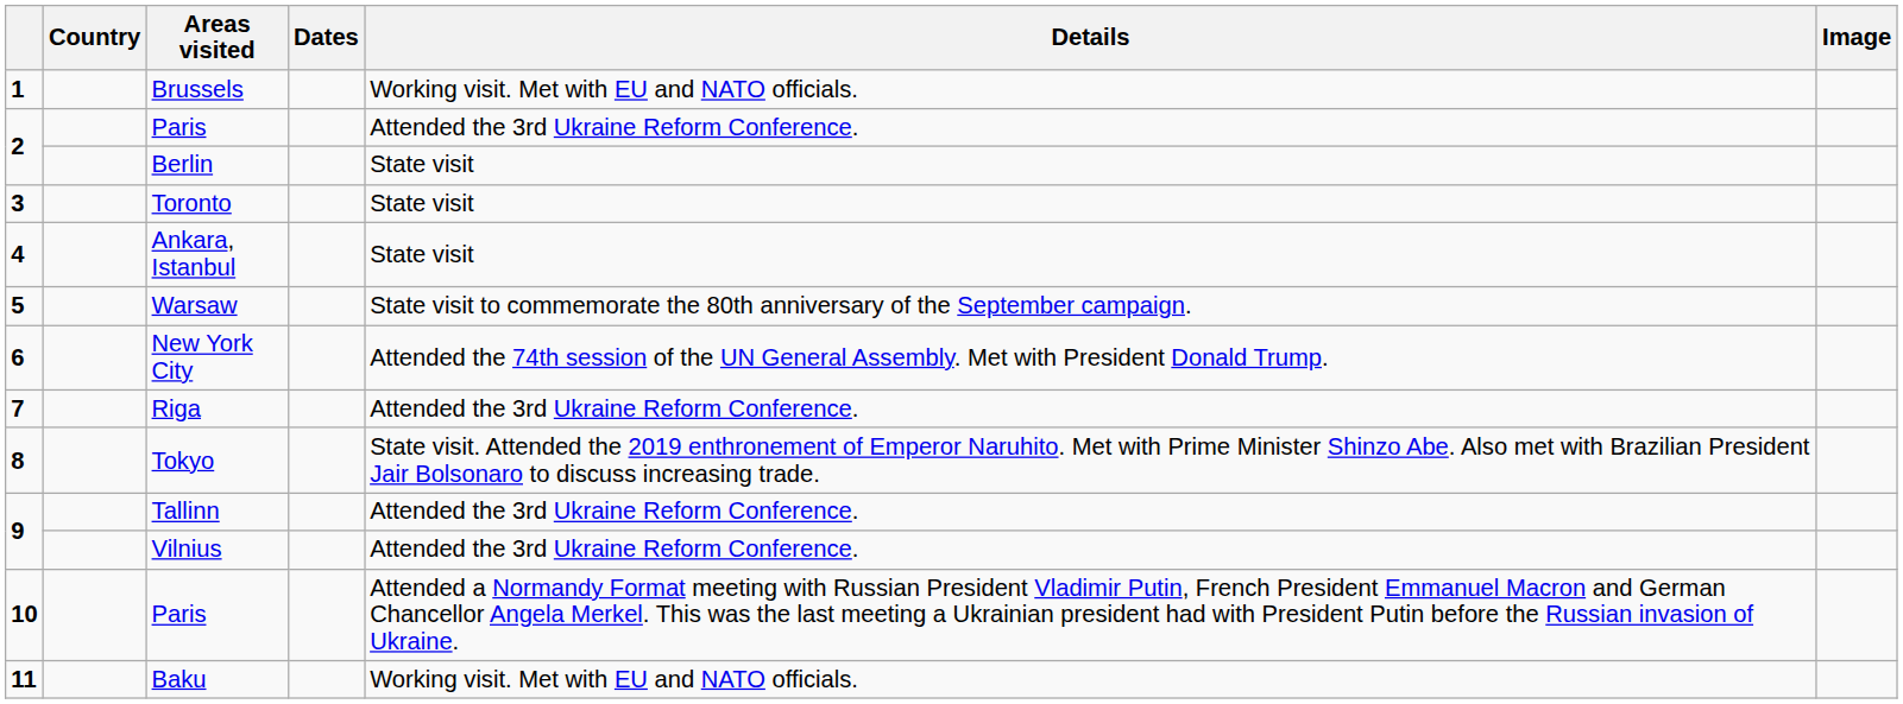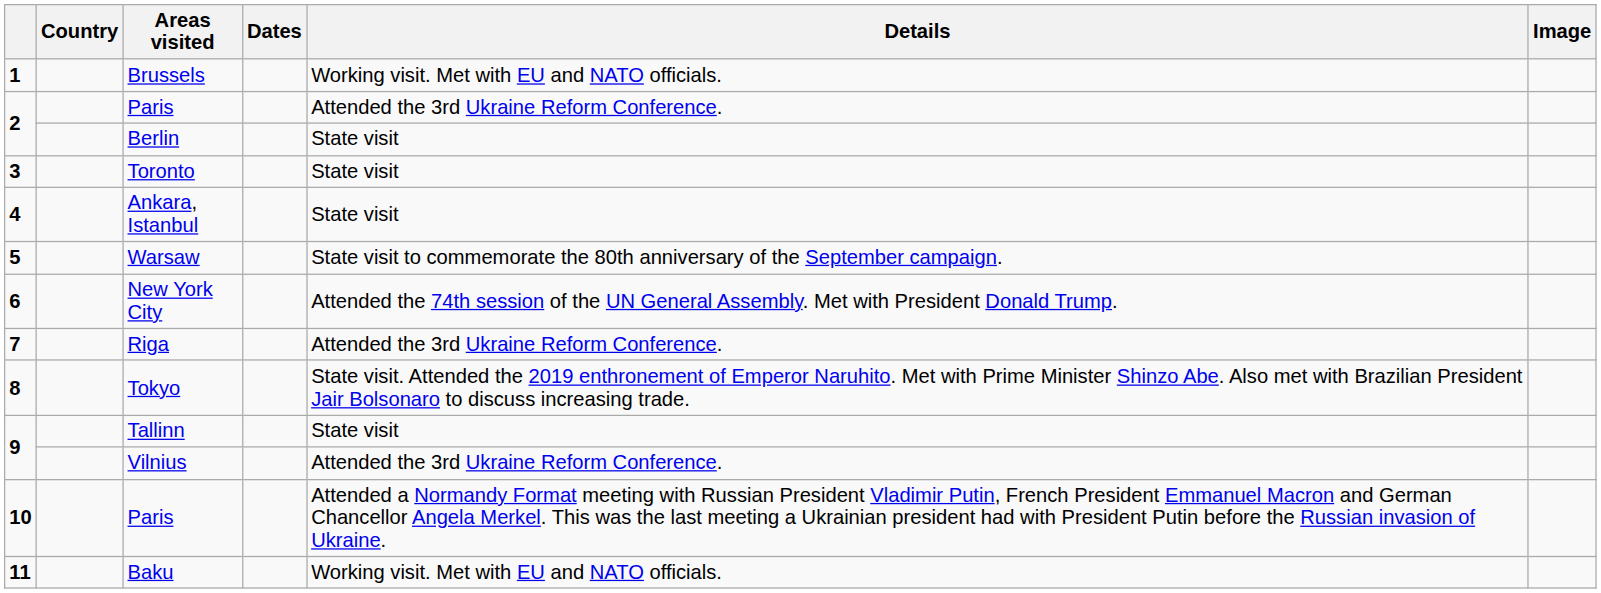 <table class="wikitable sortable" style="margin: 1em auto 1em auto">
 <tr>
 <th></th>
 <th>Country</th>
 <th>Areas visited</th>
 <th>Dates</th>
 <th>Details</th>
 <th class="unsortable">Image</th>
 </tr>
 <tr>
 <td><strong>1</strong></td>
 <td></td>
 <td><a href='#'>Brussels</a></td>
 <td></td>
 <td>Working visit. Met with <a href='#'>EU</a> and <a href='#'>NATO</a> officials.</td>
 <td></td>
 </tr>
 <tr>
 <td rowspan="2"><strong>2</strong></td>
 <td></td>
 <td><a href='#'>Paris</a></td>
 <td></td>
 <td>Attended the 3rd <a href='#'>Ukraine Reform Conference</a>.</td>
 <td></td>
 </tr>
 <tr>
 <td></td>
 <td><a href='#'>Berlin</a></td>
 <td></td>
 <td>State visit</td>
 <td></td>
 </tr>
 <tr>
 <td><strong>3</strong></td>
 <td></td>
 <td><a href='#'>Toronto</a></td>
 <td></td>
 <td>State visit</td>
 <td></td>
 </tr>
 <tr>
 <td><strong>4</strong></td>
 <td></td>
 <td><a href='#'>Ankara</a>, <a href='#'>Istanbul</a></td>
 <td></td>
 <td>State visit</td>
 <td></td>
 </tr>
 <tr>
 <td><strong>5</strong></td>
 <td></td>
 <td><a href='#'>Warsaw</a></td>
 <td></td>
 <td>State visit to commemorate the 80th anniversary of the <a href='#'>September campaign</a>.</td>
 <td></td>
 </tr>
 <tr>
 <td><strong>6</strong></td>
 <td></td>
 <td><a href='#'>New York City</a></td>
 <td></td>
 <td>Attended the <a href='#'>74th session</a> of the <a href='#'>UN General Assembly</a>. Met with President <a href='#'>Donald Trump</a>.</td>
 <td></td>
 </tr>
 <tr>
 <td><strong>7</strong></td>
 <td></td>
 <td><a href='#'>Riga</a></td>
 <td></td>
 <td>Attended the 3rd <a href='#'>Ukraine Reform Conference</a>.</td>
 <td></td>
 </tr>
 <tr>
 <td><strong>8</strong></td>
 <td></td>
 <td><a href='#'>Tokyo</a></td>
 <td></td>
 <td>State visit. Attended the <a href='#'>2019 enthronement of Emperor Naruhito</a>. Met with Prime Minister <a href='#'>Shinzo Abe</a>. Also met with Brazilian President <a href='#'>Jair Bolsonaro</a> to discuss increasing trade.</td>
 <td></td>
 </tr>
 <tr>
 <td rowspan="2"><strong>9</strong></td>
 <td></td>
 <td><a href='#'>Tallinn</a></td>
 <td></td>
-<td>Attended the 3rd <a href='#'>Ukraine Reform Conference</a>.</td>
+<td>State visit</td>
 <td></td>
 </tr>
 <tr>
 <td></td>
 <td><a href='#'>Vilnius</a></td>
 <td></td>
 <td>Attended the 3rd <a href='#'>Ukraine Reform Conference</a>.</td>
 <td></td>
 </tr>
 <tr>
 <td><strong>10</strong></td>
 <td></td>
 <td><a href='#'>Paris</a></td>
 <td></td>
 <td>Attended a <a href='#'>Normandy Format</a> meeting with Russian President <a href='#'>Vladimir Putin</a>, French President <a href='#'>Emmanuel Macron</a> and German Chancellor <a href='#'>Angela Merkel</a>. This was the last meeting a Ukrainian president had with President Putin before the <a href='#'>Russian invasion of Ukraine</a>.</td>
 <td></td>
 </tr>
 <tr>
 <td><strong>11</strong></td>
 <td></td>
 <td><a href='#'>Baku</a></td>
 <td></td>
 <td>Working visit. Met with <a href='#'>EU</a> and <a href='#'>NATO</a> officials.</td>
 <td></td>
 </tr>
 </table>
